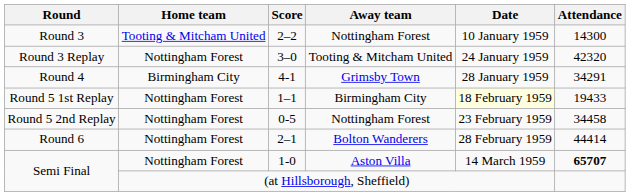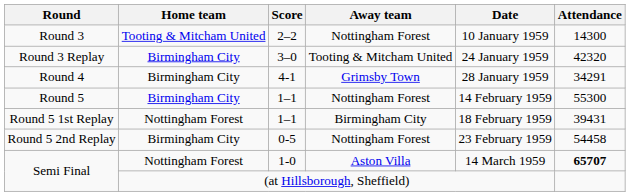 <table class="wikitable" style="text-align: center">
 <tr>
 <th>Round</th>
 <th>Home team</th>
 <th>Score</th>
 <th>Away team</th>
 <th>Date</th>
 <th>Attendance</th>
 </tr>
 <tr>
 <td>Round 3</td>
 <td><a href='#'>Tooting & Mitcham United</a></td>
 <td>2–2</td>
 <td>Nottingham Forest</td>
 <td>10 January 1959</td>
 <td>14300</td>
 </tr>
 <tr>
 <td>Round 3 Replay</td>
-<td>Nottingham Forest</td>
+<td><a href='#'>Birmingham City</a></td>
 <td>3–0</td>
 <td>Tooting & Mitcham United</td>
 <td>24 January 1959</td>
 <td>42320</td>
 </tr>
 <tr>
 <td>Round 4</td>
 <td>Birmingham City</td>
 <td>4-1</td>
 <td><a href='#'>Grimsby Town</a></td>
 <td>28 January 1959</td>
 <td>34291</td>
 </tr>
 <tr>
+<td>Round 5</td>
+<td><a href='#'>Birmingham City</a></td>
+<td>1–1</td>
+<td>Nottingham Forest</td>
+<td>14 February 1959</td>
+<td>55300</td>
+</tr>
+<tr>
 <td>Round 5 1st Replay</td>
 <td>Nottingham Forest</td>
 <td>1–1</td>
 <td>Birmingham City</td>
-<td style="background: lightyellow;">18 February 1959</td>
-<td>19433</td>
+<td>18 February 1959</td>
+<td>39431</td>
 </tr>
 <tr>
 <td>Round 5 2nd Replay</td>
-<td>Nottingham Forest</td>
+<td>Birmingham City</td>
 <td>0-5</td>
 <td>Nottingham Forest</td>
 <td>23 February 1959</td>
-<td>34458</td>
-</tr>
-<tr>
-<td>Round 6</td>
-<td>Nottingham Forest</td>
-<td>2–1</td>
-<td><a href='#'>Bolton Wanderers</a></td>
-<td>28 February 1959</td>
-<td>44414</td>
+<td>54458</td>
 </tr>
 <tr>
 <td rowspan="2">Semi Final</td>
 <td>Nottingham Forest</td>
 <td>1-0</td>
 <td><a href='#'>Aston Villa</a></td>
 <td>14 March 1959</td>
 <td><strong>65707</strong></td>
 </tr>
 <tr>
 <td colspan=4 align=center>(at <a href='#'>Hillsborough</a>, Sheffield)</td>
 </tr>
 </table>
